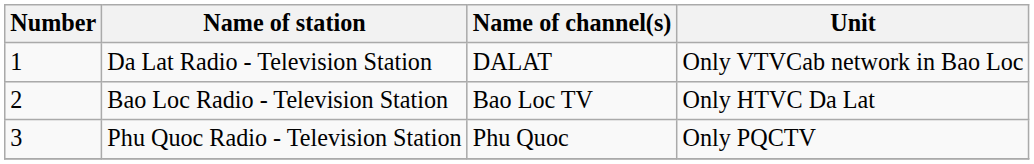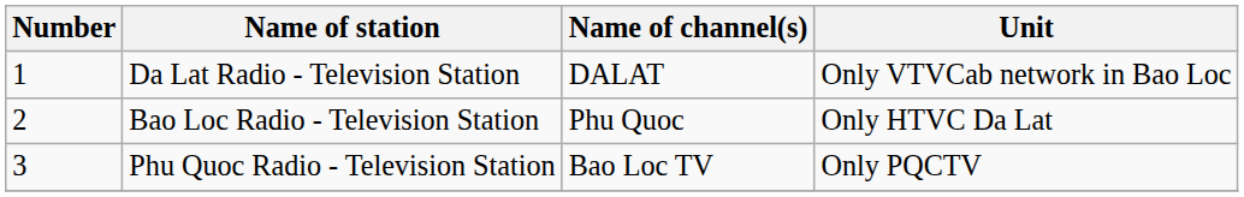 <table class="wikitable sortable mw-collapsible">
 <tr>
 <th>Number</th>
 <th>Name of station</th>
 <th>Name of channel(s)</th>
 <th>Unit</th>
 </tr>
 <tr>
 <td>1</td>
 <td>Da Lat Radio - Television Station</td>
 <td>DALAT</td>
 <td>Only VTVCab network in Bao Loc</td>
 </tr>
 <tr>
 <td>2</td>
 <td>Bao Loc Radio - Television Station</td>
-<td>Bao Loc TV</td>
+<td>Phu Quoc</td>
 <td>Only HTVC Da Lat</td>
 </tr>
 <tr>
 <td>3</td>
 <td>Phu Quoc Radio - Television Station</td>
-<td>Phu Quoc</td>
+<td>Bao Loc TV</td>
 <td>Only PQCTV</td>
 </tr>
 <tr>
 </tr>
 </table>
